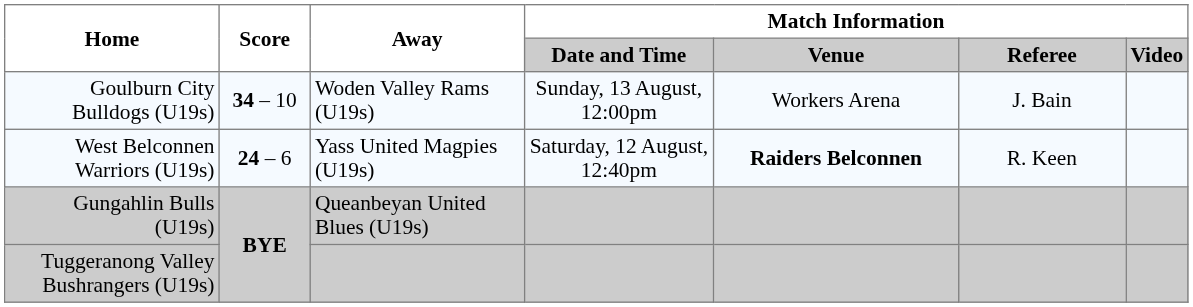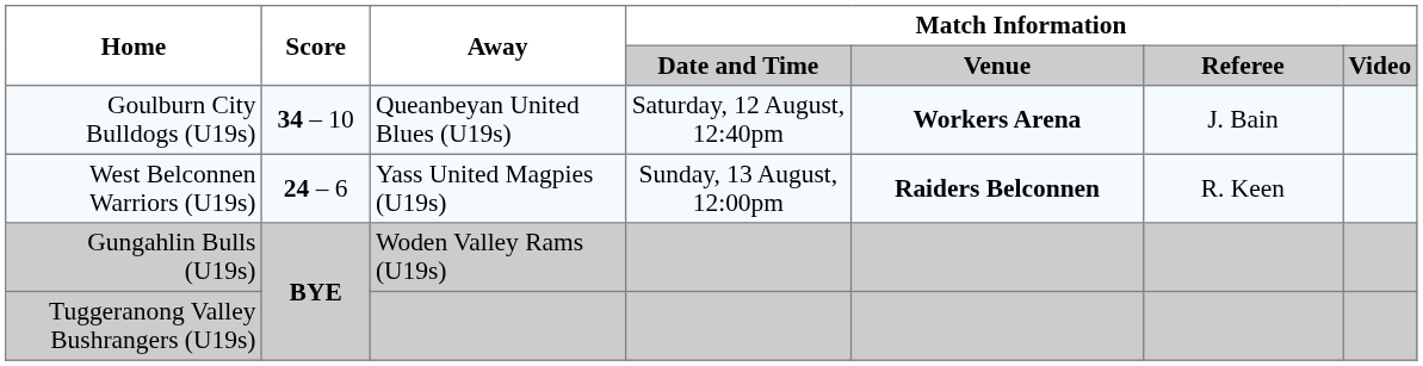 <table border="1" cellpadding="3" cellspacing="0" width="100%" style="border-collapse:collapse;  text-align:center;">
 <tr>
 <th rowspan="2" width="19%">Home</th>
 <th rowspan="2" width="8%">Score</th>
 <th rowspan="2" width="19%">Away</th>
 <th colspan="4">Match Information</th>
 </tr>
 <tr style="background:#CCCCCC">
 <th width="17%">Date and Time</th>
 <th width="22%">Venue</th>
 <th width="50%">Referee</th>
 <th>Video</th>
 </tr>
 <tr style="text-align:center; background:#f5faff;">
 <td align="right">Goulburn City Bulldogs (U19s) </td>
 <td><strong>34</strong> – 10</td>
-<td align="left"> Woden Valley Rams (U19s)</td>
-<td>Sunday, 13 August, 12:00pm</td>
-<td>Workers Arena</td>
+<td align="left"> Queanbeyan United Blues (U19s)</td>
+<td>Saturday, 12 August, 12:40pm</td>
+<td><strong>Workers Arena</strong></td>
 <td>J. Bain</td>
 <td></td>
 </tr>
 <tr style="text-align:center; background:#f5faff;">
 <td align="right">West Belconnen Warriors (U19s) </td>
 <td><strong>24</strong> – 6</td>
 <td align="left"> Yass United Magpies (U19s)</td>
-<td>Saturday, 12 August, 12:40pm</td>
+<td>Sunday, 13 August, 12:00pm</td>
 <td><strong>Raiders Belconnen</strong></td>
 <td>R. Keen</td>
 <td></td>
 </tr>
 <tr style="text-align:center; background:#CCCCCC;">
 <td align="right">Gungahlin Bulls (U19s) </td>
 <td rowspan="2"><strong>BYE</strong></td>
-<td align="left"> Queanbeyan United Blues (U19s)</td>
+<td align="left"> Woden Valley Rams (U19s)</td>
 <td></td>
 <td></td>
 <td></td>
 <td></td>
 </tr>
 <tr style="text-align:center; background:#CCCCCC;">
 <td align="right">Tuggeranong Valley Bushrangers (U19s) </td>
 <td></td>
 <td align="left"></td>
 <td></td>
 <td></td>
 <td></td>
 </tr>
 </table>
